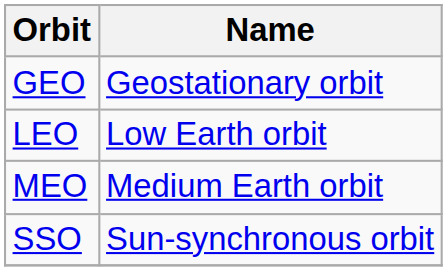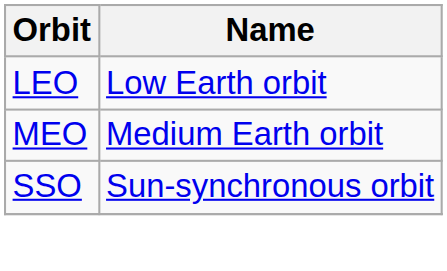 <table class="wikitable sortable">
 <tr>
 <th>Orbit</th>
 <th>Name</th>
-</tr>
-<tr>
-<td><a href='#'>GEO</a></td>
-<td><a href='#'>Geostationary orbit</a></td>
 </tr>
 <tr>
 <td><a href='#'>LEO</a></td>
 <td><a href='#'>Low Earth orbit</a></td>
 </tr>
 <tr>
 <td><a href='#'>MEO</a></td>
 <td><a href='#'>Medium Earth orbit</a></td>
 </tr>
 <tr>
 <td><a href='#'>SSO</a></td>
 <td><a href='#'>Sun-synchronous orbit</a></td>
 </tr>
 <tr>
 </tr>
 </table>
